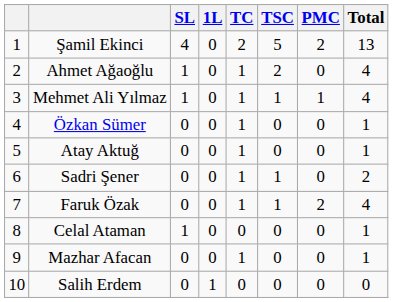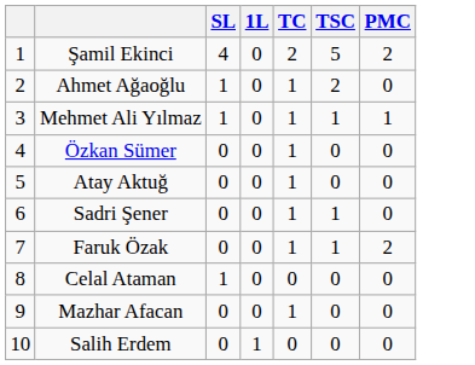 <table class="wikitable plainrowheaders sortable" style="text-align:center">
 <tr>
 <th></th>
 <th></th>
 <th><a href='#'>SL</a></th>
 <th><a href='#'>1L</a></th>
 <th><a href='#'>TC</a></th>
 <th><a href='#'>TSC</a></th>
 <th><a href='#'>PMC</a></th>
-<th>Total</th>
 </tr>
 <tr>
 <td>1</td>
 <td>Şamil Ekinci</td>
 <td>4</td>
 <td>0</td>
 <td>2</td>
 <td>5</td>
 <td>2</td>
-<td>13</td>
 </tr>
 <tr>
 <td>2</td>
 <td>Ahmet Ağaoğlu</td>
 <td>1</td>
 <td>0</td>
 <td>1</td>
 <td>2</td>
 <td>0</td>
-<td>4</td>
 </tr>
 <tr>
 <td>3</td>
 <td>Mehmet Ali Yılmaz</td>
 <td>1</td>
 <td>0</td>
 <td>1</td>
 <td>1</td>
 <td>1</td>
-<td>4</td>
 </tr>
 <tr>
 <td>4</td>
 <td><a href='#'>Özkan Sümer</a></td>
 <td>0</td>
 <td>0</td>
 <td>1</td>
 <td>0</td>
 <td>0</td>
-<td>1</td>
 </tr>
 <tr>
 <td>5</td>
 <td>Atay Aktuğ</td>
 <td>0</td>
 <td>0</td>
 <td>1</td>
 <td>0</td>
 <td>0</td>
-<td>1</td>
 </tr>
 <tr>
 <td>6</td>
 <td>Sadri Şener</td>
 <td>0</td>
 <td>0</td>
 <td>1</td>
 <td>1</td>
 <td>0</td>
-<td>2</td>
 </tr>
 <tr>
 <td>7</td>
 <td>Faruk Özak</td>
 <td>0</td>
 <td>0</td>
 <td>1</td>
 <td>1</td>
 <td>2</td>
-<td>4</td>
 </tr>
 <tr>
 <td>8</td>
 <td>Celal Ataman</td>
 <td>1</td>
 <td>0</td>
 <td>0</td>
 <td>0</td>
 <td>0</td>
-<td>1</td>
 </tr>
 <tr>
 <td>9</td>
 <td>Mazhar Afacan</td>
 <td>0</td>
 <td>0</td>
 <td>1</td>
 <td>0</td>
 <td>0</td>
-<td>1</td>
 </tr>
 <tr>
 <td>10</td>
 <td>Salih Erdem</td>
 <td>0</td>
 <td>1</td>
 <td>0</td>
 <td>0</td>
 <td>0</td>
-<td>0</td>
 </tr>
 </table>
